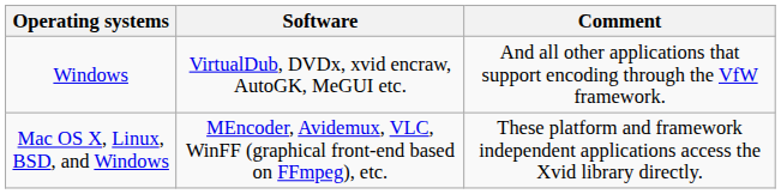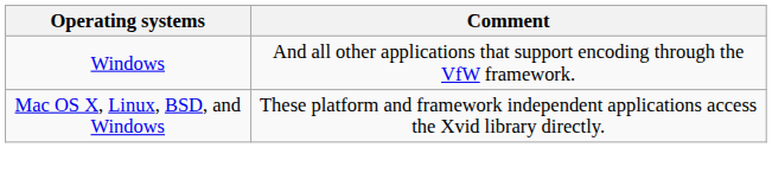 <table class="wikitable" style="text-align: center; width: 100%; font-size: normal;">
 <tr>
 <th>Operating systems</th>
-<th>Software</th>
 <th>Comment</th>
 </tr>
 <tr>
 <td><a href='#'>Windows</a></td>
-<td><a href='#'>VirtualDub</a>, DVDx, xvid encraw, AutoGK, MeGUI etc.</td>
 <td>And all other applications that support encoding through the <a href='#'>VfW</a> framework.</td>
 </tr>
 <tr>
 <td><a href='#'>Mac OS X</a>, <a href='#'>Linux</a>, <a href='#'>BSD</a>, and <a href='#'>Windows</a></td>
-<td><a href='#'>MEncoder</a>, <a href='#'>Avidemux</a>, <a href='#'>VLC</a>, WinFF (graphical front-end based on <a href='#'>FFmpeg</a>), etc.</td>
 <td>These platform and framework independent applications access the Xvid library directly.</td>
 </tr>
 </table>
